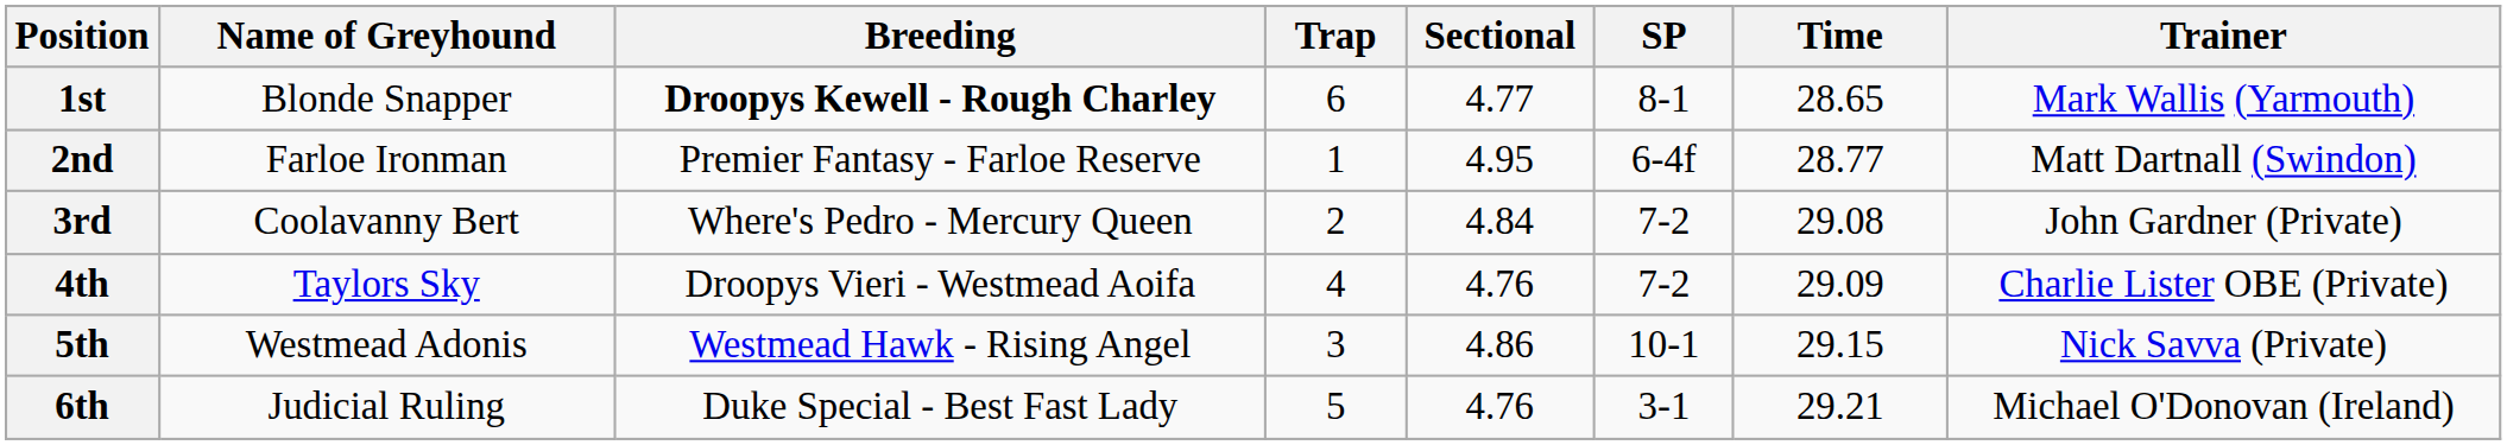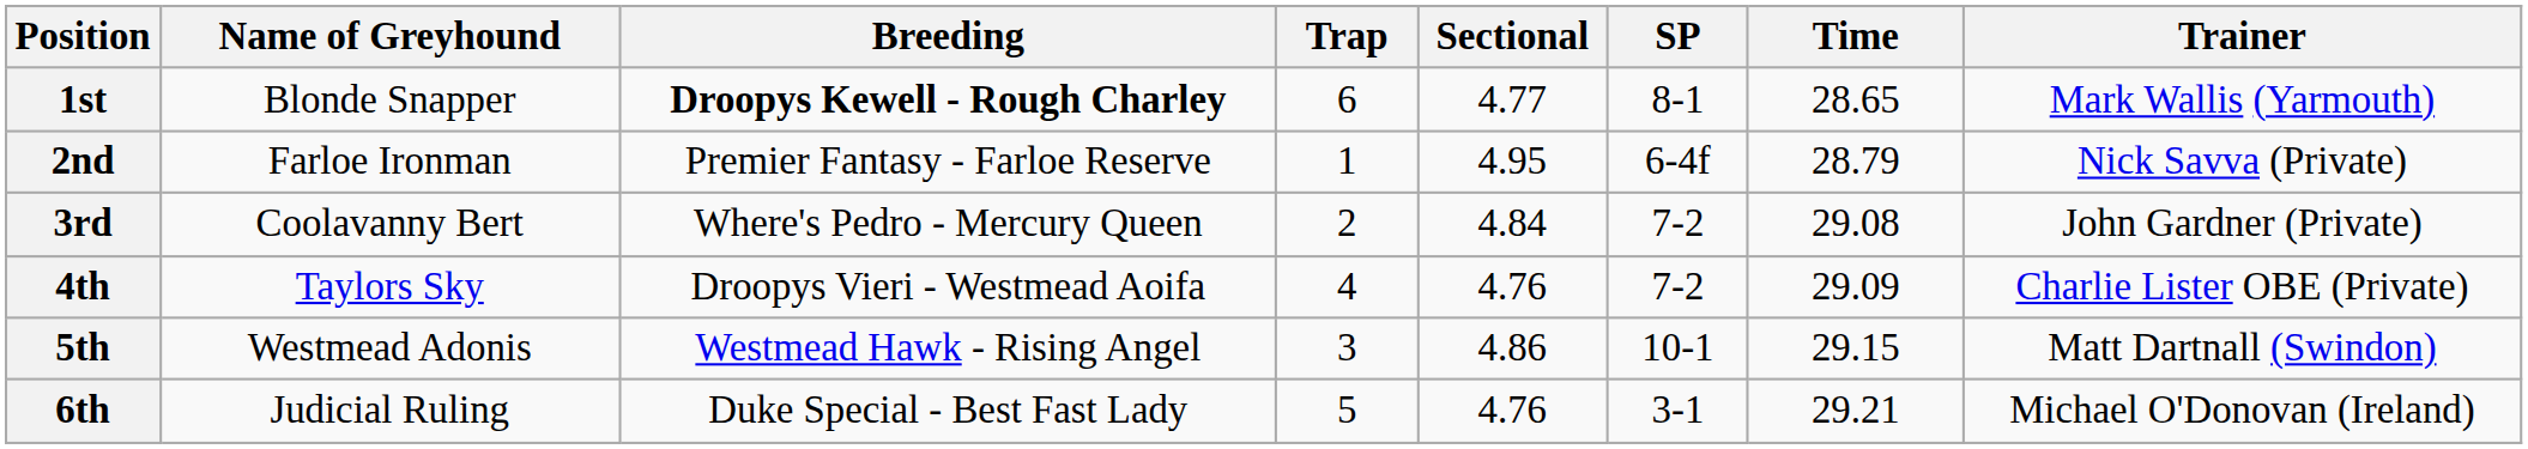 <table class="wikitable" style="text-align: center">
 <tr>
 <th width=50>Position</th>
 <th width=180>Name of Greyhound</th>
 <th width=260>Breeding</th>
 <th width=50>Trap</th>
 <th width=70>Sectional</th>
 <th width=50>SP</th>
 <th width=80>Time</th>
 <th width=220>Trainer</th>
 </tr>
 <tr>
 <th>1st</th>
 <td>Blonde Snapper</td>
 <td><strong>Droopys Kewell - Rough Charley</strong></td>
 <td>6</td>
 <td>4.77</td>
 <td>8-1</td>
 <td>28.65</td>
 <td><a href='#'>Mark Wallis</a> <a href='#'>(Yarmouth)</a></td>
 </tr>
 <tr>
 <th>2nd</th>
 <td>Farloe Ironman</td>
 <td>Premier Fantasy - Farloe Reserve</td>
 <td>1</td>
 <td>4.95</td>
 <td>6-4f</td>
-<td>28.77</td>
-<td>Matt Dartnall <a href='#'>(Swindon)</a></td>
+<td>28.79</td>
+<td><a href='#'>Nick Savva</a> (Private)</td>
 </tr>
 <tr>
 <th>3rd</th>
 <td>Coolavanny Bert</td>
 <td>Where's Pedro - Mercury Queen</td>
 <td>2</td>
 <td>4.84</td>
 <td>7-2</td>
 <td>29.08</td>
 <td>John Gardner (Private)</td>
 </tr>
 <tr>
 <th>4th</th>
 <td><a href='#'>Taylors Sky</a></td>
 <td>Droopys Vieri - Westmead Aoifa</td>
 <td>4</td>
 <td>4.76</td>
 <td>7-2</td>
 <td>29.09</td>
 <td><a href='#'>Charlie Lister</a> OBE (Private)</td>
 </tr>
 <tr>
 <th>5th</th>
 <td>Westmead Adonis</td>
 <td><a href='#'>Westmead Hawk</a> - Rising Angel</td>
 <td>3</td>
 <td>4.86</td>
 <td>10-1</td>
 <td>29.15</td>
-<td><a href='#'>Nick Savva</a> (Private)</td>
+<td>Matt Dartnall <a href='#'>(Swindon)</a></td>
 </tr>
 <tr>
 <th>6th</th>
 <td>Judicial Ruling</td>
 <td>Duke Special - Best Fast Lady</td>
 <td>5</td>
 <td>4.76</td>
 <td>3-1</td>
 <td>29.21</td>
 <td>Michael O'Donovan (Ireland)</td>
 </tr>
 </table>
